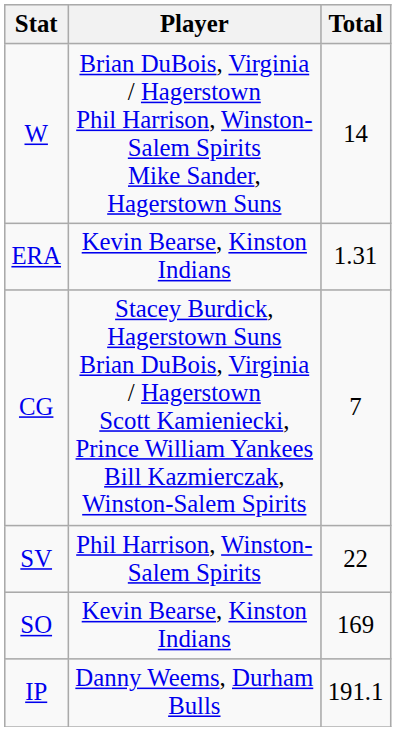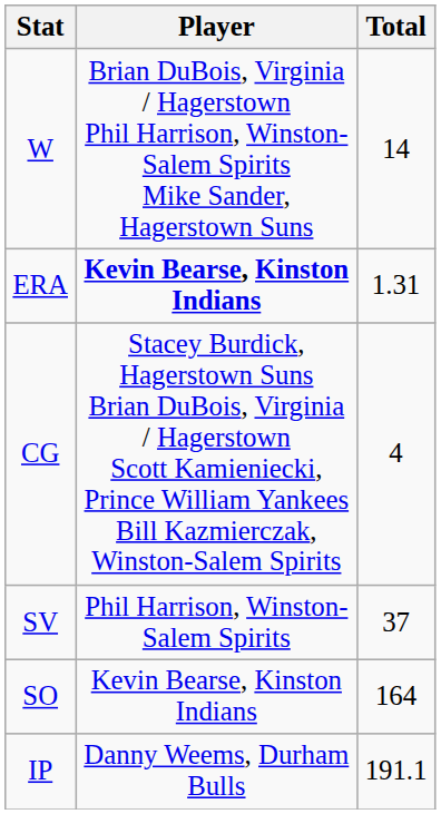 <table class="wikitable" width="40%" style="text-align:center;">
 <tr>
 <th width="5%">Stat</th>
 <th width="60%">Player</th>
 <th width="5%">Total</th>
 </tr>
 <tr>
 <td><a href='#'>W</a></td>
 <td><a href='#'>Brian DuBois</a>, <a href='#'>Virginia</a> / <a href='#'>Hagerstown</a> <br> <a href='#'>Phil Harrison</a>, <a href='#'>Winston-Salem Spirits</a> <br> <a href='#'>Mike Sander</a>, <a href='#'>Hagerstown Suns</a></td>
 <td>14</td>
 </tr>
 <tr>
 <td><a href='#'>ERA</a></td>
-<td><a href='#'>Kevin Bearse</a>, <a href='#'>Kinston Indians</a></td>
+<td><strong><a href='#'>Kevin Bearse</a>, <a href='#'>Kinston Indians</a></strong></td>
 <td>1.31</td>
 </tr>
 <tr>
 <td><a href='#'>CG</a></td>
 <td><a href='#'>Stacey Burdick</a>, <a href='#'>Hagerstown Suns</a> <br> <a href='#'>Brian DuBois</a>, <a href='#'>Virginia</a> / <a href='#'>Hagerstown</a> <br> <a href='#'>Scott Kamieniecki</a>, <a href='#'>Prince William Yankees</a> <br> <a href='#'>Bill Kazmierczak</a>, <a href='#'>Winston-Salem Spirits</a></td>
-<td>7</td>
+<td>4</td>
 </tr>
 <tr>
 <td><a href='#'>SV</a></td>
 <td><a href='#'>Phil Harrison</a>, <a href='#'>Winston-Salem Spirits</a></td>
-<td>22</td>
+<td>37</td>
 </tr>
 <tr>
 <td><a href='#'>SO</a></td>
 <td><a href='#'>Kevin Bearse</a>, <a href='#'>Kinston Indians</a></td>
-<td>169</td>
+<td>164</td>
 </tr>
 <tr>
 <td><a href='#'>IP</a></td>
 <td><a href='#'>Danny Weems</a>, <a href='#'>Durham Bulls</a></td>
 <td>191.1</td>
 </tr>
 </table>
